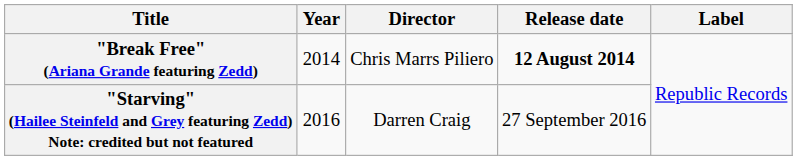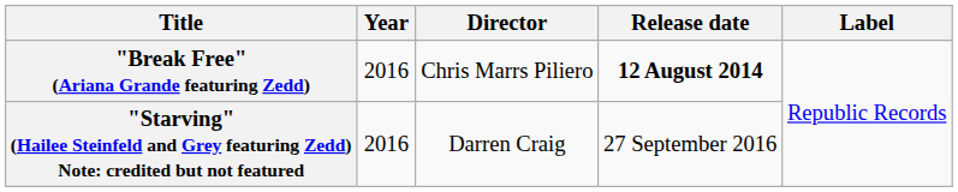 <table class="wikitable plainrowheaders">
 <tr>
 <th>Title</th>
 <th style="text-align:center; width:35px;">Year</th>
 <th>Director</th>
 <th style="text-align:center;">Release date</th>
 <th style="text-align:center;">Label</th>
 </tr>
 <tr>
 <th scope="row">"Break Free" <br><small>(<a href='#'>Ariana Grande</a> featuring <a href='#'>Zedd</a>)</small></th>
-<td style="text-align:center;">2014</td>
+<td style="text-align:center;">2016</td>
 <td style="text-align:center;">Chris Marrs Piliero</td>
 <td style="text-align:center;"><strong>12 August 2014</strong></td>
 <td rowspan="2" style="text-align:center;"><a href='#'>Republic Records</a></td>
 </tr>
 <tr>
 <th scope="row">"Starving" <br><small>(<a href='#'>Hailee Steinfeld</a> and <a href='#'>Grey</a> featuring <a href='#'>Zedd</a>)</small> <br><small>Note: credited but not featured</small></th>
 <td style="text-align:center;">2016</td>
 <td style="text-align:center;">Darren Craig</td>
 <td style="text-align:center;">27 September 2016</td>
 </tr>
 </table>
